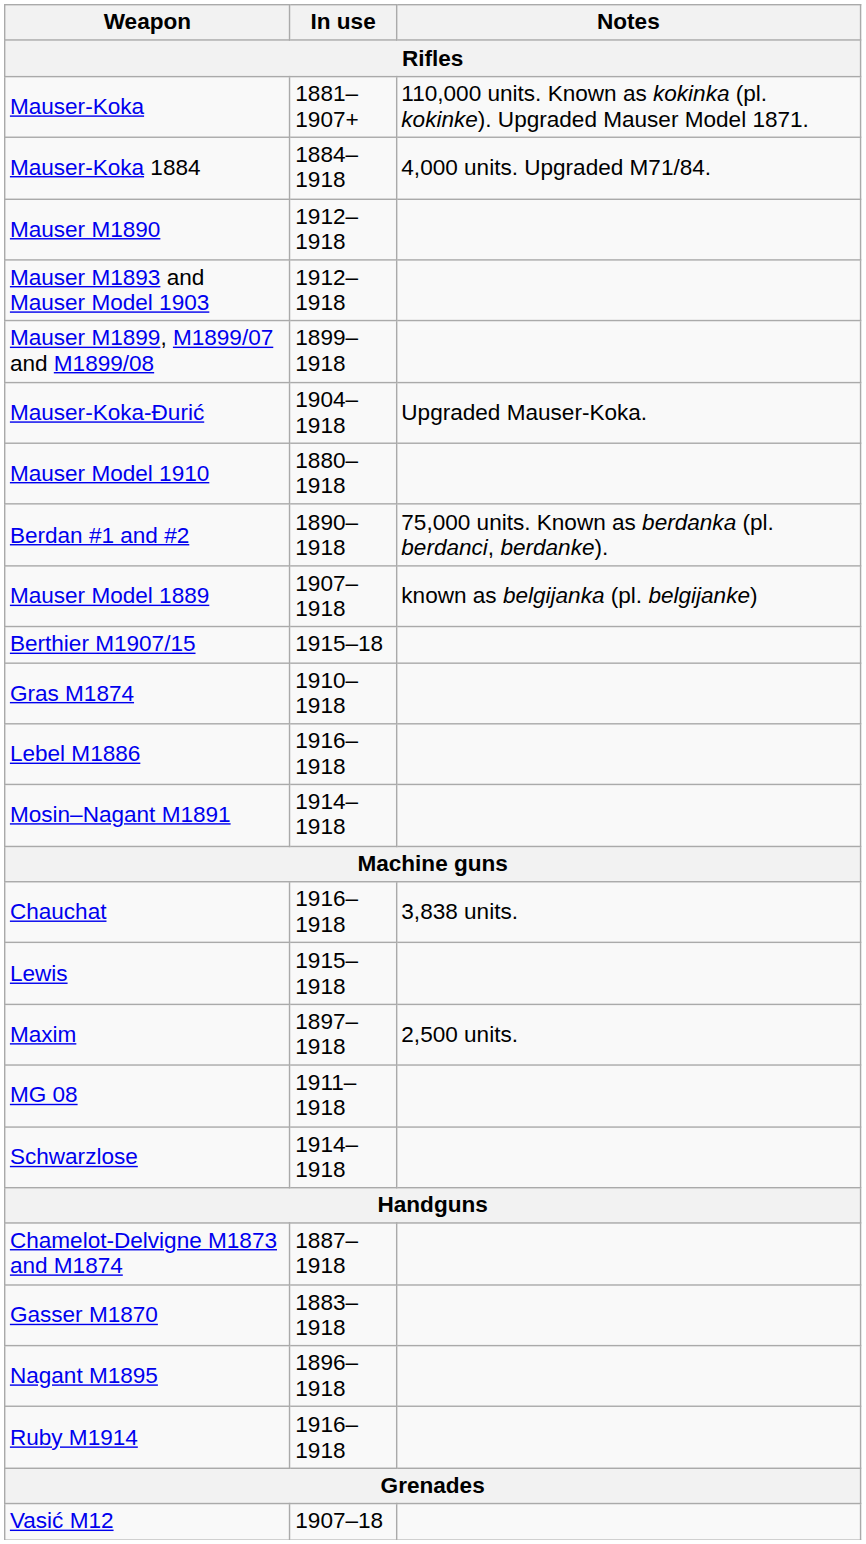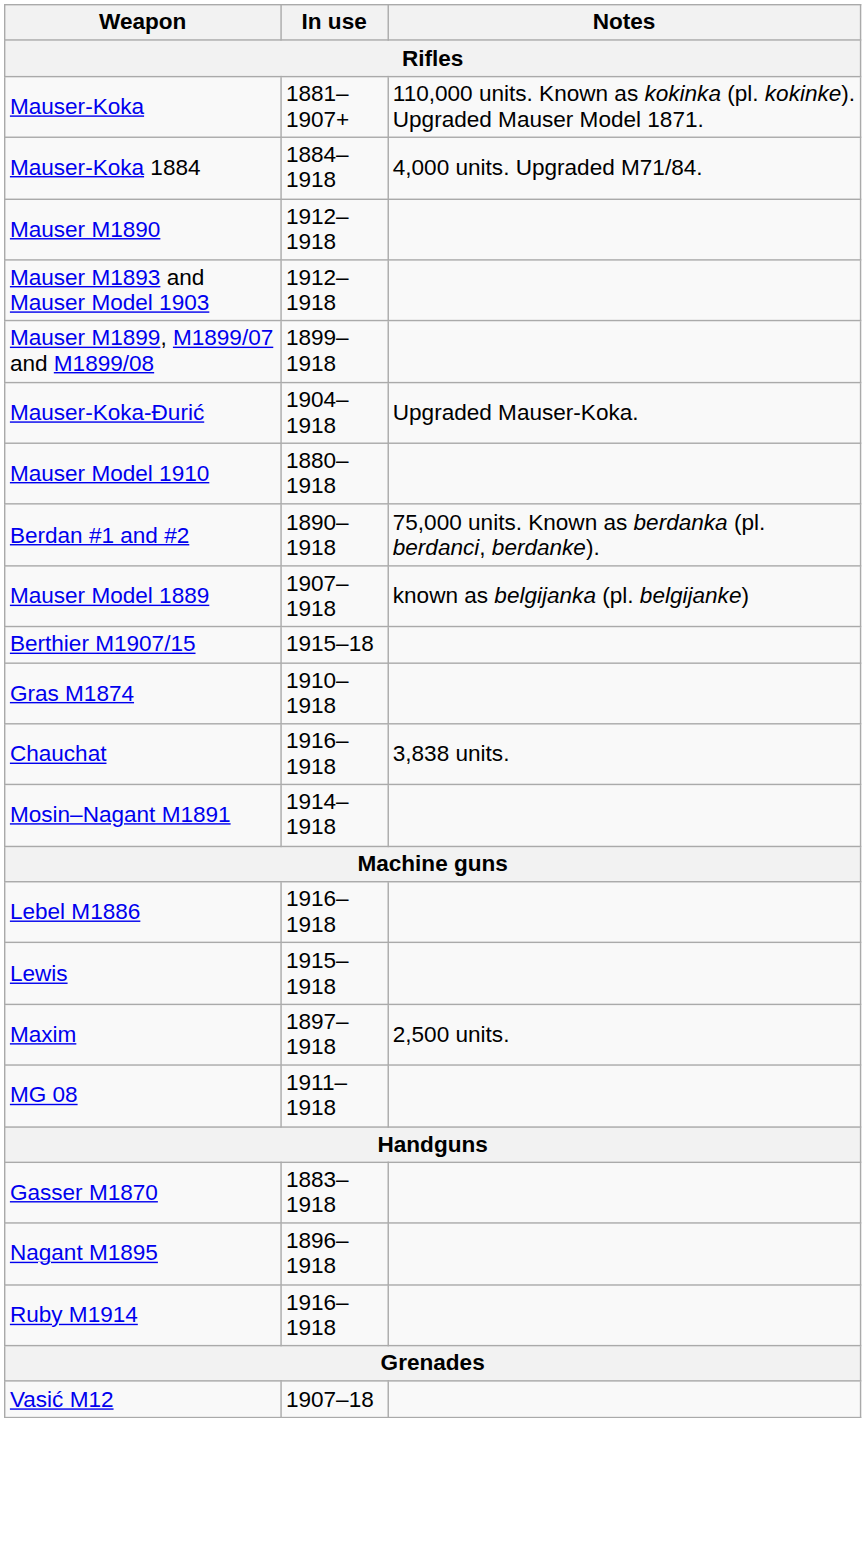 <table class="wikitable">
 <tr>
 <th>Weapon</th>
 <th>In use</th>
 <th>Notes</th>
 </tr>
 <tr>
 <th colspan=3>Rifles</th>
 </tr>
 <tr>
 <td><a href='#'>Mauser-Koka</a></td>
 <td>1881–1907+</td>
 <td>110,000 units. Known as <em>kokinka</em> (pl. <em>kokinke</em>). Upgraded Mauser Model 1871.</td>
 </tr>
 <tr>
 <td><a href='#'>Mauser-Koka</a> 1884</td>
 <td>1884–1918</td>
 <td>4,000 units. Upgraded M71/84.</td>
 </tr>
 <tr>
 <td><a href='#'>Mauser M1890</a></td>
 <td>1912–1918</td>
 <td></td>
 </tr>
 <tr>
 <td><a href='#'>Mauser M1893</a> and <a href='#'>Mauser Model 1903</a></td>
 <td>1912–1918</td>
 <td></td>
 </tr>
 <tr>
 <td><a href='#'>Mauser M1899</a>, <a href='#'>M1899/07</a> and <a href='#'>M1899/08</a></td>
 <td>1899–1918</td>
 <td></td>
 </tr>
 <tr>
 <td><a href='#'>Mauser-Koka-Đurić</a></td>
 <td>1904–1918</td>
 <td>Upgraded Mauser-Koka.</td>
 </tr>
 <tr>
 <td><a href='#'>Mauser Model 1910</a></td>
 <td>1880–1918</td>
 <td></td>
 </tr>
 <tr>
 <td><a href='#'>Berdan #1 and #2</a></td>
 <td>1890–1918</td>
 <td>75,000 units. Known as <em>berdanka</em> (pl. <em>berdanci</em>, <em>berdanke</em>).</td>
 </tr>
 <tr>
 <td><a href='#'>Mauser Model 1889</a></td>
 <td>1907–1918</td>
 <td>known as <em>belgijanka</em> (pl. <em>belgijanke</em>)</td>
 </tr>
 <tr>
 <td><a href='#'>Berthier M1907/15</a></td>
 <td>1915–18</td>
 <td></td>
 </tr>
 <tr>
 <td><a href='#'>Gras M1874</a></td>
 <td>1910–1918</td>
 <td></td>
 </tr>
 <tr>
-<td><a href='#'>Lebel M1886</a></td>
+<td><a href='#'>Chauchat</a></td>
 <td>1916–1918</td>
-<td></td>
+<td>3,838 units.</td>
 </tr>
 <tr>
 <td><a href='#'>Mosin–Nagant M1891</a></td>
 <td>1914–1918</td>
 <td></td>
 </tr>
 <tr>
 <th colspan=3>Machine guns</th>
 </tr>
 <tr>
-<td><a href='#'>Chauchat</a></td>
+<td><a href='#'>Lebel M1886</a></td>
 <td>1916–1918</td>
-<td>3,838 units.</td>
+<td></td>
 </tr>
 <tr>
 <td><a href='#'>Lewis</a></td>
 <td>1915–1918</td>
 <td></td>
 </tr>
 <tr>
 <td><a href='#'>Maxim</a></td>
 <td>1897–1918</td>
 <td>2,500 units.</td>
 </tr>
 <tr>
 <td><a href='#'>MG 08</a></td>
 <td>1911–1918</td>
 <td></td>
 </tr>
 <tr>
-<td><a href='#'>Schwarzlose</a></td>
-<td>1914–1918</td>
-<td></td>
-</tr>
-<tr>
 <th colspan=3>Handguns</th>
-</tr>
-<tr>
-<td><a href='#'>Chamelot-Delvigne M1873 and M1874</a></td>
-<td>1887–1918</td>
-<td></td>
 </tr>
 <tr>
 <td><a href='#'>Gasser M1870</a></td>
 <td>1883–1918</td>
 <td></td>
 </tr>
 <tr>
 <td><a href='#'>Nagant M1895</a></td>
 <td>1896–1918</td>
 <td></td>
 </tr>
 <tr>
 <td><a href='#'>Ruby M1914</a></td>
 <td>1916–1918</td>
 <td></td>
 </tr>
 <tr>
 <th colspan=3>Grenades</th>
 </tr>
 <tr>
 <td><a href='#'>Vasić M12</a></td>
 <td>1907–18</td>
 <td></td>
 </tr>
 </table>
